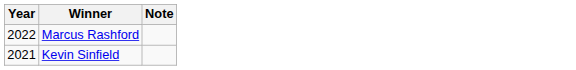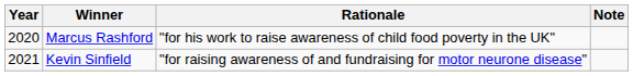 <table class="wikitable">
 <tr>
 <th>Year</th>
 <th>Winner</th>
+<th>Rationale</th>
 <th class="unsortable">Note</th>
 </tr>
 <tr>
-<td align=center>2022</td>
+<td align=center>2020</td>
 <td><a href='#'>Marcus Rashford</a></td>
+<td>"for his work to raise awareness of child food poverty in the UK"</td>
 <td align=center></td>
 </tr>
 <tr>
 <td align=center>2021</td>
 <td><a href='#'>Kevin Sinfield</a></td>
+<td>"for raising awareness of and fundraising for <a href='#'>motor neurone disease</a>"</td>
 <td align=center></td>
 </tr>
 </table>
